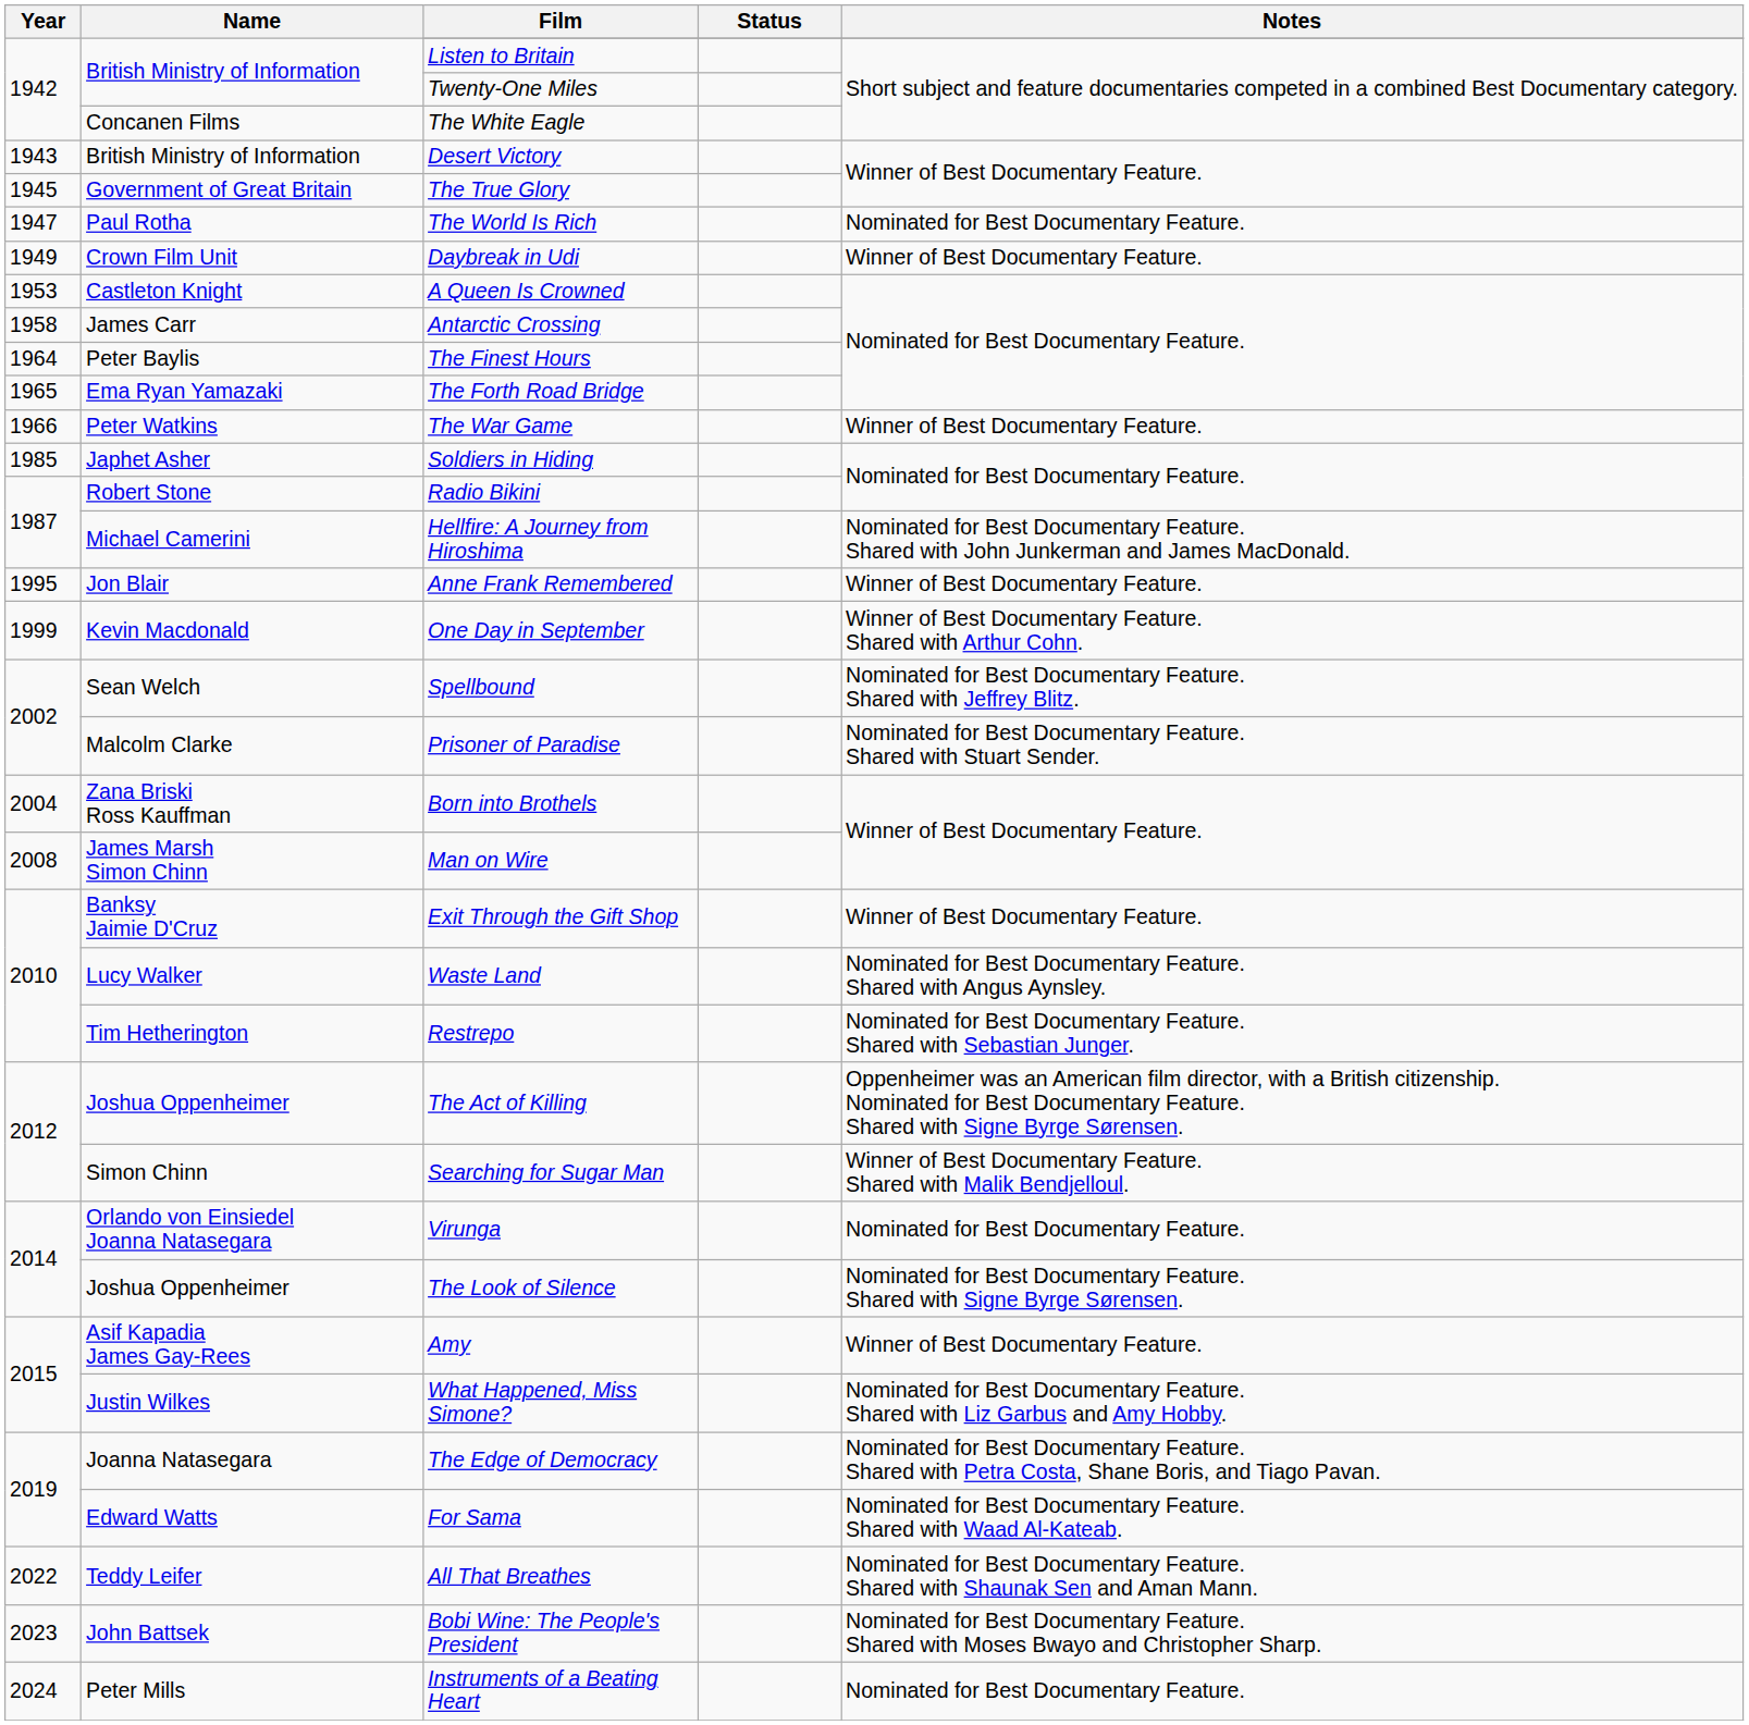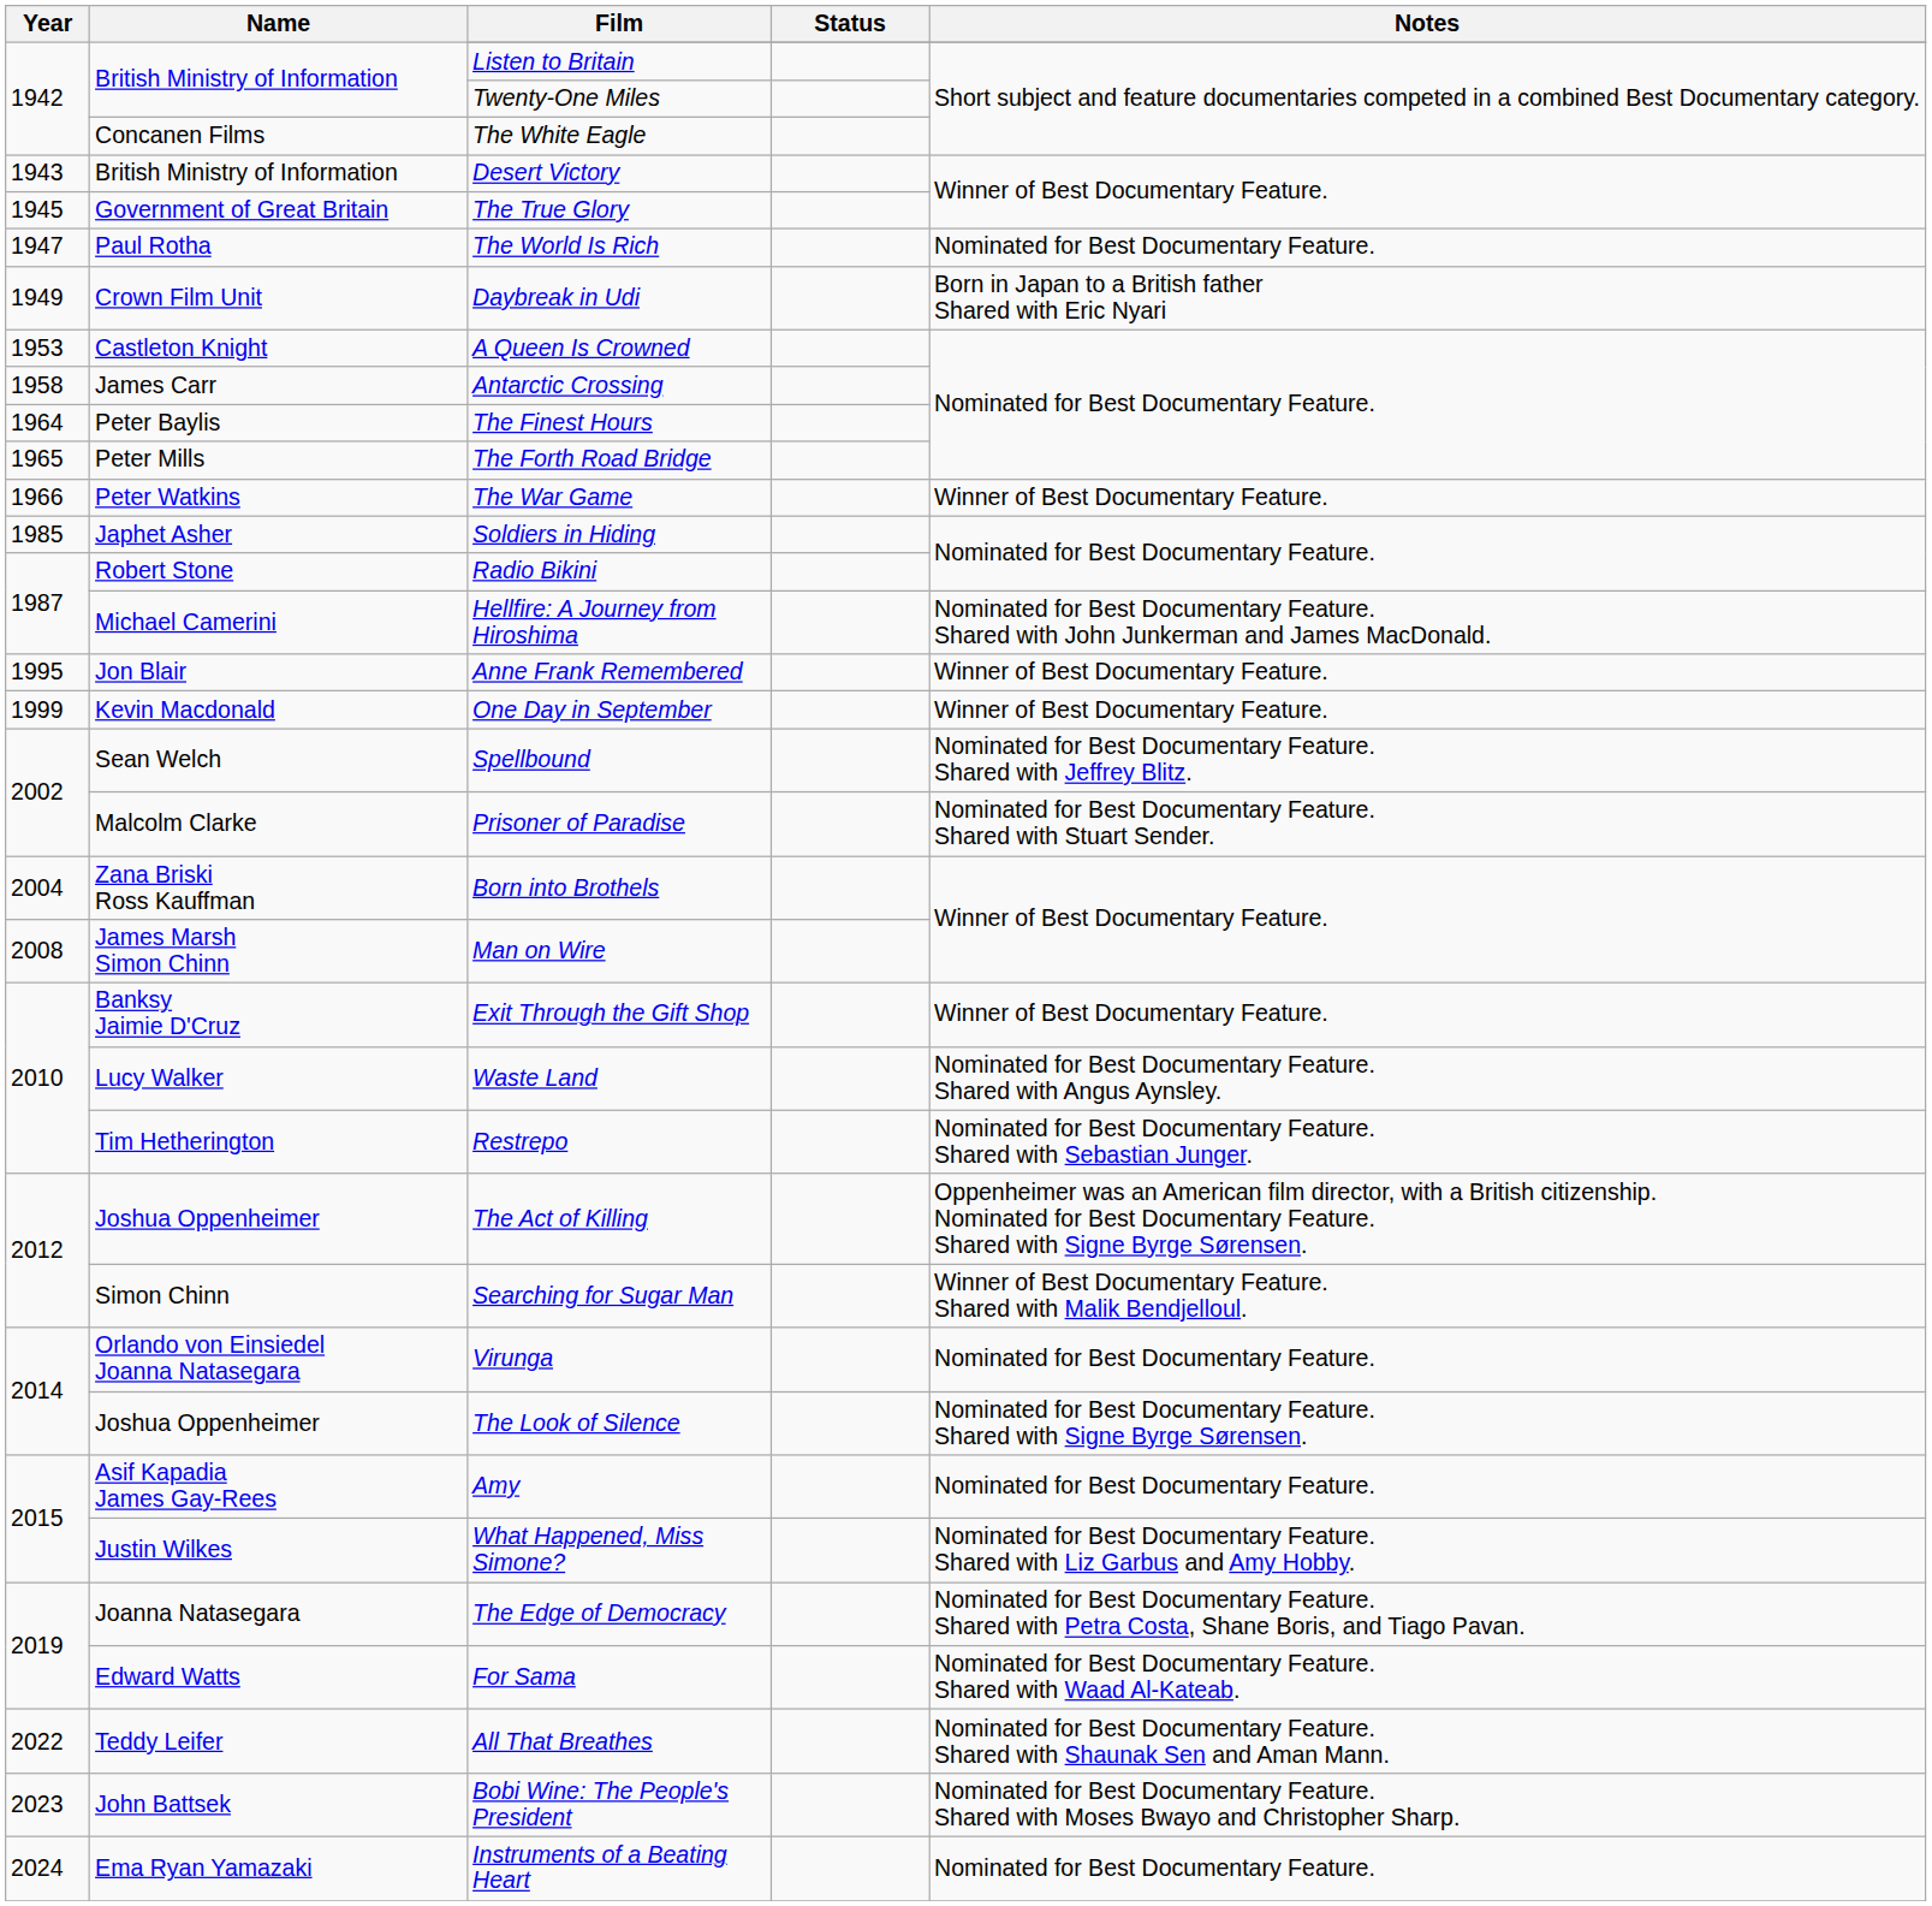 <table class="wikitable">
 <tr style="background:#ebf5ff;">
 <th style="width:050px;">Year</th>
 <th style="width:250px;">Name</th>
 <th style="width:200px;">Film</th>
 <th style="width:100px;">Status</th>
 <th>Notes</th>
 </tr>
 <tr>
 <td rowspan="4">1942</td>
 <td rowspan="3"><a href='#'>British Ministry of Information</a></td>
 </tr>
 <tr>
 <td><em><a href='#'>Listen to Britain</a></em></td>
 <td></td>
 <td rowspan="3">Short subject and feature documentaries competed in a combined Best Documentary category.</td>
 </tr>
 <tr>
 <td><em>Twenty-One Miles</em></td>
 <td></td>
 </tr>
 <tr>
 <td>Concanen Films</td>
 <td><em>The White Eagle</em></td>
 <td></td>
 </tr>
 <tr>
 <td>1943</td>
 <td>British Ministry of Information</td>
 <td><em><a href='#'>Desert Victory</a></em></td>
 <td></td>
 <td rowspan="2">Winner of Best Documentary Feature.</td>
 </tr>
 <tr>
 <td>1945</td>
 <td><a href='#'>Government of Great Britain</a></td>
 <td><em><a href='#'>The True Glory</a></em></td>
 <td></td>
 </tr>
 <tr>
 <td>1947</td>
 <td><a href='#'>Paul Rotha</a></td>
 <td><em><a href='#'>The World Is Rich</a></em></td>
 <td></td>
 <td>Nominated for Best Documentary Feature.</td>
 </tr>
 <tr>
 <td>1949</td>
 <td><a href='#'>Crown Film Unit</a></td>
 <td><em><a href='#'>Daybreak in Udi</a></em></td>
 <td></td>
-<td>Winner of Best Documentary Feature.</td>
+<td>Born in Japan to a British father<br>Shared with Eric Nyari</td>
 </tr>
 <tr>
 <td>1953</td>
 <td><a href='#'>Castleton Knight</a></td>
 <td><em><a href='#'>A Queen Is Crowned</a></em></td>
 <td></td>
 <td rowspan="4">Nominated for Best Documentary Feature.</td>
 </tr>
 <tr>
 <td>1958</td>
 <td>James Carr</td>
 <td><em><a href='#'>Antarctic Crossing</a></em></td>
 <td></td>
 </tr>
 <tr>
 <td>1964</td>
 <td>Peter Baylis</td>
 <td><a href='#'><em>The Finest Hours</em></a></td>
 <td></td>
 </tr>
 <tr>
 <td>1965</td>
-<td><a href='#'>Ema Ryan Yamazaki</a></td>
+<td>Peter Mills</td>
 <td><em><a href='#'>The Forth Road Bridge</a></em></td>
 <td></td>
 </tr>
 <tr>
 <td>1966</td>
 <td><a href='#'>Peter Watkins</a></td>
 <td><em><a href='#'>The War Game</a></em></td>
 <td></td>
 <td>Winner of Best Documentary Feature.</td>
 </tr>
 <tr>
 <td>1985</td>
 <td><a href='#'>Japhet Asher</a></td>
 <td><em><a href='#'>Soldiers in Hiding</a></em></td>
 <td></td>
 <td rowspan="2">Nominated for Best Documentary Feature.</td>
 </tr>
 <tr>
 <td rowspan="2">1987</td>
 <td><a href='#'>Robert Stone</a></td>
 <td><em><a href='#'>Radio Bikini</a></em></td>
 <td></td>
 </tr>
 <tr>
 <td><a href='#'>Michael Camerini</a></td>
 <td><em><a href='#'>Hellfire: A Journey from Hiroshima</a></em></td>
 <td></td>
 <td>Nominated for Best Documentary Feature.<br>Shared with John Junkerman and James MacDonald.</td>
 </tr>
 <tr>
 <td>1995</td>
 <td><a href='#'>Jon Blair</a></td>
 <td><em><a href='#'>Anne Frank Remembered</a></em></td>
 <td></td>
 <td>Winner of Best Documentary Feature.</td>
 </tr>
 <tr>
 <td>1999</td>
 <td><a href='#'>Kevin Macdonald</a></td>
 <td><em><a href='#'>One Day in September</a></em></td>
 <td></td>
-<td>Winner of Best Documentary Feature.<br>Shared with <a href='#'>Arthur Cohn</a>.</td>
+<td>Winner of Best Documentary Feature.</td>
 </tr>
 <tr>
 <td rowspan="2">2002</td>
 <td>Sean Welch</td>
 <td><a href='#'><em>Spellbound</em></a></td>
 <td></td>
 <td>Nominated for Best Documentary Feature.<br>Shared with <a href='#'>Jeffrey Blitz</a>.</td>
 </tr>
 <tr>
 <td>Malcolm Clarke</td>
 <td><em><a href='#'>Prisoner of Paradise</a></em></td>
 <td></td>
 <td>Nominated for Best Documentary Feature.<br>Shared with Stuart Sender.</td>
 </tr>
 <tr>
 <td>2004</td>
 <td><a href='#'>Zana Briski</a><br>Ross Kauffman</td>
 <td><em><a href='#'>Born into Brothels</a></em></td>
 <td></td>
 <td rowspan="2">Winner of Best Documentary Feature.</td>
 </tr>
 <tr>
 <td>2008</td>
 <td><a href='#'>James Marsh</a><br><a href='#'>Simon Chinn</a></td>
 <td><em><a href='#'>Man on Wire</a></em></td>
 <td></td>
 </tr>
 <tr>
 <td rowspan="3">2010</td>
 <td><a href='#'>Banksy</a><br><a href='#'>Jaimie D'Cruz</a></td>
 <td><em><a href='#'>Exit Through the Gift Shop</a></em></td>
 <td></td>
 <td>Winner of Best Documentary Feature.</td>
 </tr>
 <tr>
 <td><a href='#'>Lucy Walker</a></td>
 <td><em><a href='#'>Waste Land</a></em></td>
 <td></td>
 <td>Nominated for Best Documentary Feature.<br>Shared with Angus Aynsley.</td>
 </tr>
 <tr>
 <td><a href='#'>Tim Hetherington</a></td>
 <td><em><a href='#'>Restrepo</a></em></td>
 <td></td>
 <td>Nominated for Best Documentary Feature.<br>Shared with <a href='#'>Sebastian Junger</a>.</td>
 </tr>
 <tr>
 <td rowspan="2">2012</td>
 <td><a href='#'>Joshua Oppenheimer</a></td>
 <td><em><a href='#'>The Act of Killing</a></em></td>
 <td></td>
 <td>Oppenheimer was an American film director, with a British citizenship.<br>Nominated for Best Documentary Feature.<br>Shared with <a href='#'>Signe Byrge Sørensen</a>.</td>
 </tr>
 <tr>
 <td>Simon Chinn</td>
 <td><em><a href='#'>Searching for Sugar Man</a></em></td>
 <td></td>
 <td>Winner of Best Documentary Feature.<br>Shared with <a href='#'>Malik Bendjelloul</a>.</td>
 </tr>
 <tr>
 <td rowspan="2">2014</td>
 <td><a href='#'>Orlando von Einsiedel</a><br><a href='#'>Joanna Natasegara</a></td>
 <td><a href='#'><em>Virunga</em></a></td>
 <td></td>
 <td>Nominated for Best Documentary Feature.</td>
 </tr>
 <tr>
 <td>Joshua Oppenheimer</td>
 <td><em><a href='#'>The Look of Silence</a></em></td>
 <td></td>
 <td>Nominated for Best Documentary Feature.<br>Shared with <a href='#'>Signe Byrge Sørensen</a>.</td>
 </tr>
 <tr>
 <td rowspan="2">2015</td>
 <td><a href='#'>Asif Kapadia</a><br><a href='#'>James Gay-Rees</a></td>
 <td><em><a href='#'>Amy</a></em></td>
 <td></td>
-<td>Winner of Best Documentary Feature.</td>
+<td>Nominated for Best Documentary Feature.</td>
 </tr>
 <tr>
 <td><a href='#'>Justin Wilkes</a></td>
 <td><em><a href='#'>What Happened, Miss Simone?</a></em></td>
 <td></td>
 <td>Nominated for Best Documentary Feature.<br>Shared with <a href='#'>Liz Garbus</a> and <a href='#'>Amy Hobby</a>.</td>
 </tr>
 <tr>
 <td rowspan="2">2019</td>
 <td>Joanna Natasegara</td>
 <td><em><a href='#'>The Edge of Democracy</a></em></td>
 <td></td>
 <td>Nominated for Best Documentary Feature.<br>Shared with <a href='#'>Petra Costa</a>, Shane Boris, and Tiago Pavan.</td>
 </tr>
 <tr>
 <td><a href='#'>Edward Watts</a></td>
 <td><em><a href='#'>For Sama</a></em></td>
 <td></td>
 <td>Nominated for Best Documentary Feature.<br>Shared with <a href='#'>Waad Al-Kateab</a>.</td>
 </tr>
 <tr>
 <td>2022</td>
 <td><a href='#'>Teddy Leifer</a></td>
 <td><em><a href='#'>All That Breathes</a></em></td>
 <td></td>
 <td>Nominated for Best Documentary Feature.<br>Shared with <a href='#'>Shaunak Sen</a> and Aman Mann.</td>
 </tr>
 <tr>
 <td>2023</td>
 <td><a href='#'>John Battsek</a></td>
 <td><em><a href='#'>Bobi Wine: The People's President</a></em></td>
 <td></td>
 <td>Nominated for Best Documentary Feature.<br>Shared with Moses Bwayo and Christopher Sharp.</td>
 </tr>
 <tr>
 <td>2024</td>
-<td>Peter Mills</td>
+<td><a href='#'>Ema Ryan Yamazaki</a></td>
 <td><em><a href='#'>Instruments of a Beating Heart</a></em></td>
 <td></td>
 <td>Nominated for Best Documentary Feature.</td>
 </tr>
 </table>
